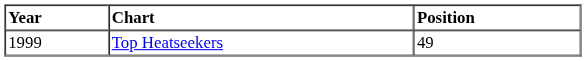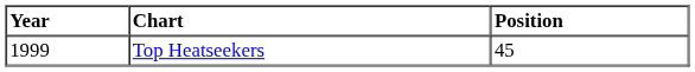 <table border="1" cellspacing="0" cellpadding="2" style="width:550px;">
 <tr>
 <th align="left">Year</th>
 <th align="left">Chart</th>
 <th align="left">Position</th>
 </tr>
 <tr>
 <td align="left">1999</td>
 <td align="left"><a href='#'>Top Heatseekers</a></td>
-<td align="left">49</td>
+<td align="left">45</td>
 </tr>
 </table>
